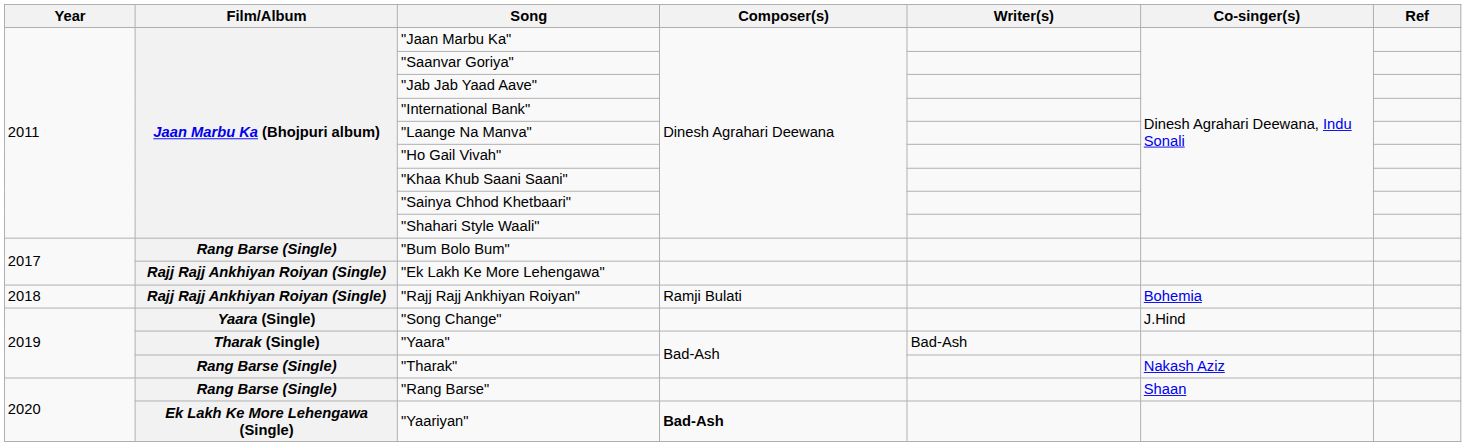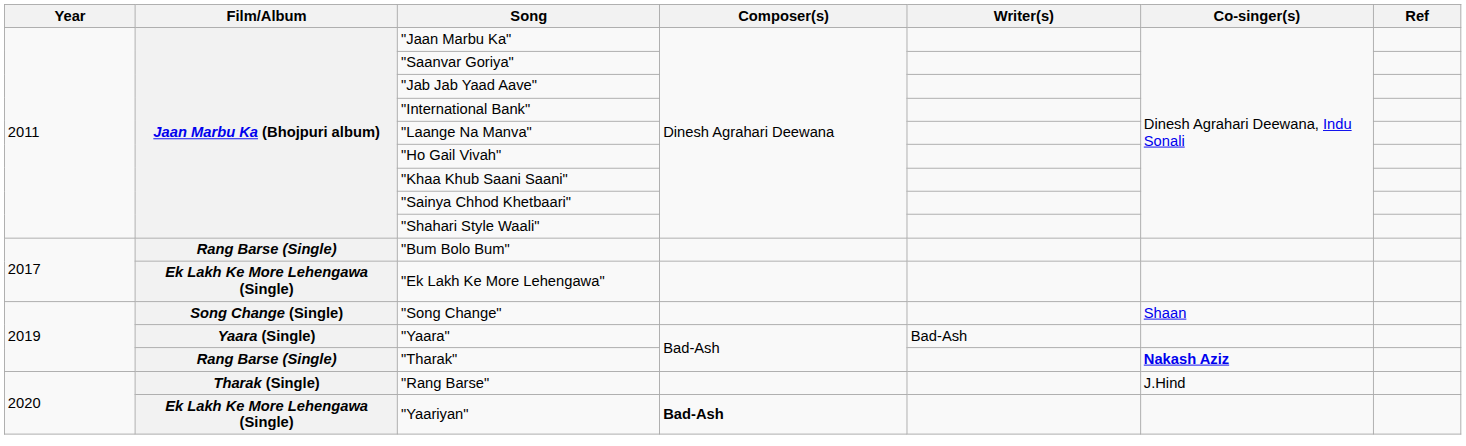 <table class="wikitable plainrowheaders" width="100%" textcolor:#000;">
 <tr>
 <th scope="col" width=9%><strong>Year</strong></th>
 <th scope="col" width=18%><strong>Film/Album</strong></th>
 <th scope="col" width=18%><strong>Song</strong></th>
 <th scope="col" width=17%><strong>Composer(s)</strong></th>
 <th scope="col" width=16%><strong>Writer(s)</strong></th>
 <th scope="col" width=16%><strong>Co-singer(s)</strong></th>
 <th scope="col" width=6%><strong>Ref</strong></th>
 </tr>
 <tr>
 <td rowspan="9">2011</td>
 <th scope="row" rowspan="9"><em><a href='#'>Jaan Marbu Ka</a></em> (Bhojpuri album)</th>
 <td>"Jaan Marbu Ka"</td>
 <td rowspan="9">Dinesh Agrahari Deewana</td>
 <td></td>
 <td rowspan="9">Dinesh Agrahari Deewana, <a href='#'>Indu Sonali</a></td>
 <td></td>
 </tr>
 <tr>
 <td>"Saanvar Goriya"</td>
 <td></td>
 <td></td>
 </tr>
 <tr>
 <td>"Jab Jab Yaad Aave"</td>
 <td></td>
 <td></td>
 </tr>
 <tr>
 <td>"International Bank"</td>
 <td></td>
 <td></td>
 </tr>
 <tr>
 <td>"Laange Na Manva"</td>
 <td></td>
 <td></td>
 </tr>
 <tr>
 <td>"Ho Gail Vivah"</td>
 <td></td>
 <td></td>
 </tr>
 <tr>
 <td>"Khaa Khub Saani Saani"</td>
 <td></td>
 <td></td>
 </tr>
 <tr>
 <td>"Sainya Chhod Khetbaari"</td>
 <td></td>
 <td></td>
 </tr>
 <tr>
 <td>"Shahari Style Waali"</td>
 <td></td>
 <td></td>
 </tr>
 <tr>
 <td rowspan="2">2017</td>
 <th scope="row"><em>Rang Barse (Single)</em></th>
 <td>"Bum Bolo Bum"</td>
 <td></td>
 <td></td>
 <td></td>
 <td></td>
 </tr>
 <tr>
-<th scope="row"><em>Rajj Rajj Ankhiyan Roiyan (Single)</em></th>
+<th scope="row"><em>Ek Lakh Ke More Lehengawa</em> (Single)</th>
 <td>"Ek Lakh Ke More Lehengawa"</td>
 <td></td>
 <td></td>
 <td></td>
 <td></td>
 </tr>
 <tr>
-<td>2018</td>
-<th scope="row"><em>Rajj Rajj Ankhiyan Roiyan (Single)</em></th>
-<td>"Rajj Rajj Ankhiyan Roiyan"</td>
-<td>Ramji Bulati</td>
+<td rowspan="3">2019</td>
+<th scope="row"><em>Song Change</em> (Single)</th>
+<td>"Song Change"</td>
 <td></td>
-<td><a href='#'>Bohemia</a></td>
+<td></td>
+<td><a href='#'>Shaan</a></td>
 <td></td>
 </tr>
 <tr>
-<td rowspan="3">2019</td>
 <th scope="row"><em>Yaara</em> (Single)</th>
-<td>"Song Change"</td>
-<td></td>
-<td></td>
-<td>J.Hind</td>
-<td></td>
-</tr>
-<tr>
-<th scope="row"><em>Tharak</em> (Single)</th>
 <td>"Yaara"</td>
 <td rowspan="2">Bad-Ash</td>
 <td>Bad-Ash</td>
 <td></td>
 <td></td>
 </tr>
 <tr>
 <th scope="row"><em>Rang Barse (Single)</em></th>
 <td>"Tharak"</td>
 <td></td>
-<td><a href='#'>Nakash Aziz</a></td>
+<td><strong><a href='#'>Nakash Aziz</a></strong></td>
 <td></td>
 </tr>
 <tr>
 <td rowspan=2>2020</td>
-<th scope="row"><em>Rang Barse (Single)</em></th>
+<th scope="row"><em>Tharak</em> (Single)</th>
 <td>"Rang Barse"</td>
 <td></td>
 <td></td>
-<td><a href='#'>Shaan</a></td>
+<td>J.Hind</td>
 <td></td>
 </tr>
 <tr>
 <th scope="row"><em>Ek Lakh Ke More Lehengawa</em> (Single)</th>
 <td>"Yaariyan"</td>
 <td><strong>Bad-Ash</strong></td>
 <td></td>
 <td></td>
 <td></td>
 </tr>
 </table>
